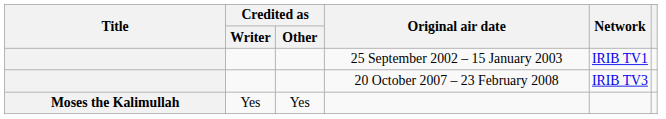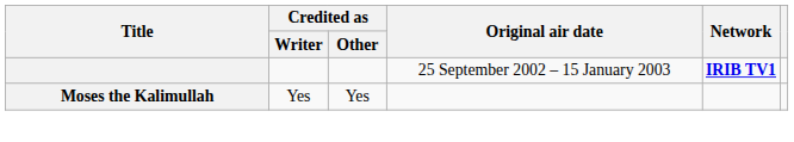 <table class="wikitable sortable plainrowheaders" style="text-align:center;">
 <tr>
 <th scope="col" rowspan="2" width="250">Title</th>
 <th scope="col" colspan="2">Credited as</th>
 <th scope="col" rowspan="2" class="unsortable" width=300>Original air date</th>
 <th scope="col" rowspan="2">Network</th>
 <th scope="col" rowspan="2" class="unsortable"></th>
 </tr>
 <tr>
 <th width="50">Writer</th>
 <th width="50">Other</th>
 </tr>
 <tr>
 <th scope="row"><em></em></th>
 <td></td>
 <td></td>
 <td>25 September 2002 – 15 January 2003</td>
-<td><a href='#'>IRIB TV1</a></td>
-<td></td>
-</tr>
-<tr>
-<th scope="row"><em></em></th>
-<td></td>
-<td></td>
-<td>20 October 2007 – 23 February 2008</td>
-<td><a href='#'>IRIB TV3</a></td>
+<td><strong><a href='#'>IRIB TV1</a></strong></td>
 <td></td>
 </tr>
 <tr>
 <th>Moses the Kalimullah</th>
 <td>Yes</td>
 <td>Yes</td>
 <td></td>
 <td></td>
 <td></td>
 </tr>
 </table>
